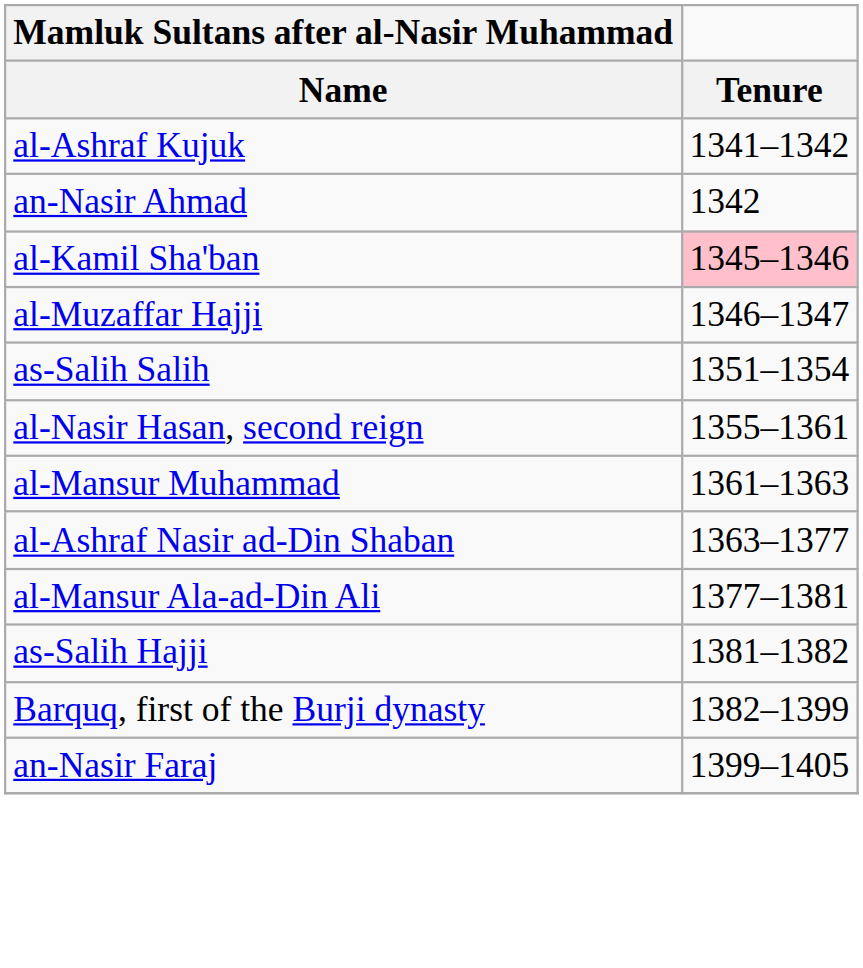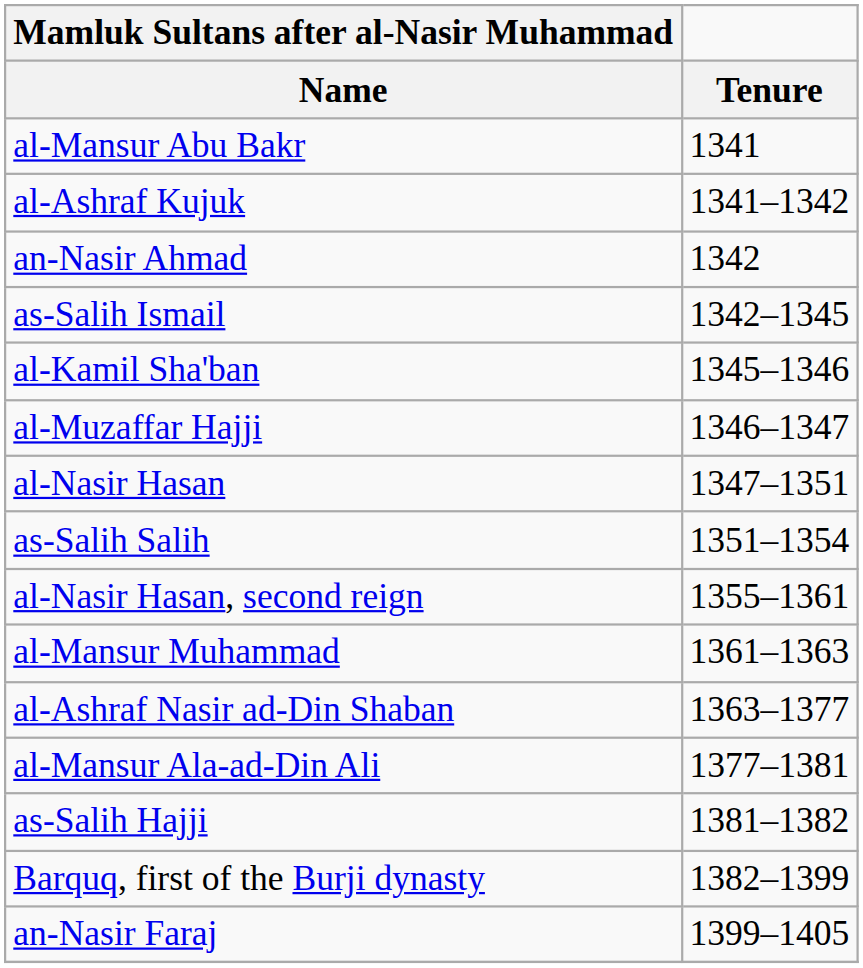 <table class="wikitable mw-collapsible mw-collapsed">
 <tr>
 <th>Mamluk Sultans after al-Nasir Muhammad</th>
 </tr>
 <tr>
 <th>Name</th>
 <th>Tenure</th>
+</tr>
+<tr>
+<td><a href='#'>al-Mansur Abu Bakr</a></td>
+<td>1341</td>
 </tr>
 <tr>
 <td><a href='#'>al-Ashraf Kujuk</a></td>
 <td>1341–1342</td>
 </tr>
 <tr>
 <td><a href='#'>an-Nasir Ahmad</a></td>
 <td>1342</td>
 </tr>
 <tr>
+<td><a href='#'>as-Salih Ismail</a></td>
+<td>1342–1345</td>
+</tr>
+<tr>
 <td><a href='#'>al-Kamil Sha'ban</a></td>
-<td style="background: pink;">1345–1346</td>
+<td>1345–1346</td>
 </tr>
 <tr>
 <td><a href='#'>al-Muzaffar Hajji</a></td>
 <td>1346–1347</td>
+</tr>
+<tr>
+<td><a href='#'>al-Nasir Hasan</a></td>
+<td>1347–1351</td>
 </tr>
 <tr>
 <td><a href='#'>as-Salih Salih</a></td>
 <td>1351–1354</td>
 </tr>
 <tr>
 <td><a href='#'>al-Nasir Hasan</a>, <a href='#'>second reign</a></td>
 <td>1355–1361</td>
 </tr>
 <tr>
 <td><a href='#'>al-Mansur Muhammad</a></td>
 <td>1361–1363</td>
 </tr>
 <tr>
 <td><a href='#'>al-Ashraf Nasir ad-Din Shaban</a></td>
 <td>1363–1377</td>
 </tr>
 <tr>
 <td><a href='#'>al-Mansur Ala-ad-Din Ali</a></td>
 <td>1377–1381</td>
 </tr>
 <tr>
 <td><a href='#'>as-Salih Hajji</a></td>
 <td>1381–1382</td>
 </tr>
 <tr>
 <td><a href='#'>Barquq</a>, first of the <a href='#'>Burji dynasty</a></td>
 <td>1382–1399</td>
 </tr>
 <tr>
 <td><a href='#'>an-Nasir Faraj</a></td>
 <td>1399–1405</td>
 </tr>
 <tr>
 </tr>
 </table>
